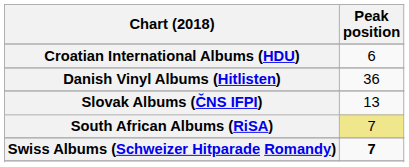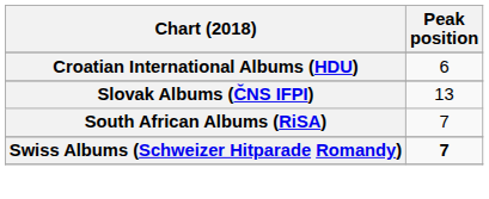 <table class="wikitable sortable plainrowheaders" style="text-align:center">
 <tr>
 <th scope="col">Chart (2018)</th>
 <th scope="col">Peak<br>position</th>
 </tr>
 <tr>
 </tr>
 <tr>
 </tr>
 <tr>
 </tr>
 <tr>
 </tr>
 <tr>
 </tr>
 <tr>
 <th scope="row">Croatian International Albums (<a href='#'>HDU</a>)</th>
 <td>6</td>
 </tr>
 <tr>
-</tr>
-<tr>
-<th scope="row">Danish Vinyl Albums (<a href='#'>Hitlisten</a>)</th>
-<td>36</td>
 </tr>
 <tr>
 </tr>
 <tr>
 </tr>
 <tr>
 </tr>
 <tr>
 </tr>
 <tr>
 </tr>
 <tr>
 </tr>
 <tr>
 </tr>
 <tr>
 </tr>
 <tr>
 </tr>
 <tr>
 </tr>
 <tr>
 </tr>
 <tr>
 <th scope="row">Slovak Albums (<a href='#'>ČNS IFPI</a>)</th>
 <td>13</td>
 </tr>
 <tr>
 <th scope="row">South African Albums (<a href='#'>RiSA</a>)</th>
-<td style="background: khaki;">7</td>
+<td>7</td>
 </tr>
 <tr>
 </tr>
 <tr>
 </tr>
 <tr>
 </tr>
 <tr>
 <th scope="row">Swiss Albums (<a href='#'>Schweizer Hitparade</a> <a href='#'>Romandy</a>)</th>
 <td><strong>7</strong></td>
 </tr>
 <tr>
 </tr>
 <tr>
 </tr>
 <tr>
 </tr>
 <tr>
 </tr>
 </table>
